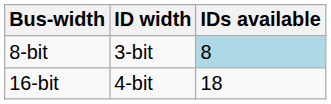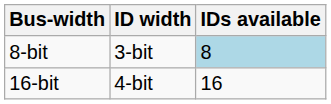 <table class="wikitable">
 <tr>
 <th>Bus-width</th>
 <th>ID width</th>
 <th>IDs available</th>
 </tr>
 <tr>
 <td>8-bit</td>
 <td>3-bit</td>
 <td style="background: lightblue;">8</td>
 </tr>
 <tr>
 <td>16-bit</td>
 <td>4-bit</td>
-<td>18</td>
+<td>16</td>
 </tr>
 </table>
